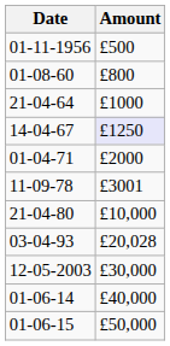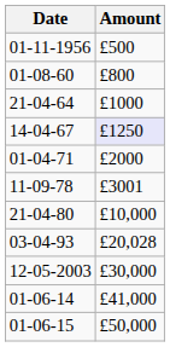 <table class="wikitable">
 <tr>
 <th>Date</th>
 <th>Amount</th>
 </tr>
 <tr>
 <td>01-11-1956</td>
 <td>£500</td>
 </tr>
 <tr>
 <td>01-08-60</td>
 <td>£800</td>
 </tr>
 <tr>
 <td>21-04-64</td>
 <td>£1000</td>
 </tr>
 <tr>
 <td>14-04-67</td>
 <td style="background: lavender;">£1250</td>
 </tr>
 <tr>
 <td>01-04-71</td>
 <td>£2000</td>
 </tr>
 <tr>
 <td>11-09-78</td>
 <td>£3001</td>
 </tr>
 <tr>
 <td>21-04-80</td>
 <td>£10,000</td>
 </tr>
 <tr>
 <td>03-04-93</td>
 <td>£20,028</td>
 </tr>
 <tr>
 <td>12-05-2003</td>
 <td>£30,000</td>
 </tr>
 <tr>
 <td>01-06-14</td>
-<td>£40,000</td>
+<td>£41,000</td>
 </tr>
 <tr>
 <td>01-06-15</td>
 <td>£50,000</td>
 </tr>
 </table>
